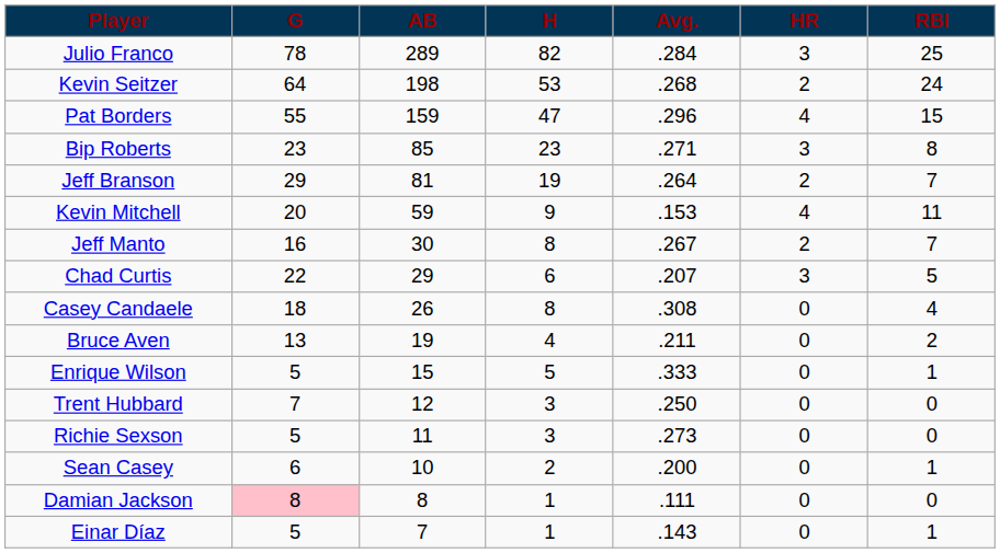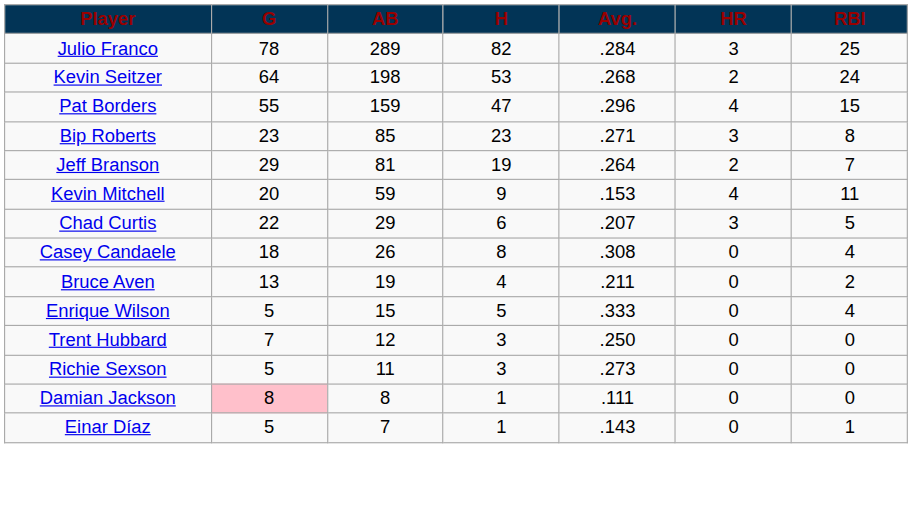 <table class="wikitable sortable">
 <tr>
 <th style="background:#023456;color:#990000;" width="16%">Player</th>
 <th style="background:#023456;color:#990000;" width="9%">G</th>
 <th style="background:#023456;color:#990000;" width="9%">AB</th>
 <th style="background:#023456;color:#990000;" width="9%">H</th>
 <th style="background:#023456;color:#990000;" width="9%">Avg.</th>
 <th style="background:#023456;color:#990000;" width="9%">HR</th>
 <th style="background:#023456;color:#990000;" width="9%">RBI</th>
 </tr>
 <tr align="center">
 <td><a href='#'>Julio Franco</a></td>
 <td>78</td>
 <td>289</td>
 <td>82</td>
 <td>.284</td>
 <td>3</td>
 <td>25</td>
 </tr>
 <tr align="center">
 <td><a href='#'>Kevin Seitzer</a></td>
 <td>64</td>
 <td>198</td>
 <td>53</td>
 <td>.268</td>
 <td>2</td>
 <td>24</td>
 </tr>
 <tr align="center">
 <td><a href='#'>Pat Borders</a></td>
 <td>55</td>
 <td>159</td>
 <td>47</td>
 <td>.296</td>
 <td>4</td>
 <td>15</td>
 </tr>
 <tr align="center">
 <td><a href='#'>Bip Roberts</a></td>
 <td>23</td>
 <td>85</td>
 <td>23</td>
 <td>.271</td>
 <td>3</td>
 <td>8</td>
 </tr>
 <tr align="center">
 <td><a href='#'>Jeff Branson</a></td>
 <td>29</td>
 <td>81</td>
 <td>19</td>
 <td>.264</td>
 <td>2</td>
 <td>7</td>
 </tr>
 <tr align="center">
 <td><a href='#'>Kevin Mitchell</a></td>
 <td>20</td>
 <td>59</td>
 <td>9</td>
 <td>.153</td>
 <td>4</td>
 <td>11</td>
 </tr>
 <tr align="center">
-<td><a href='#'>Jeff Manto</a></td>
-<td>16</td>
-<td>30</td>
-<td>8</td>
-<td>.267</td>
-<td>2</td>
-<td>7</td>
-</tr>
-<tr align="center">
 <td><a href='#'>Chad Curtis</a></td>
 <td>22</td>
 <td>29</td>
 <td>6</td>
 <td>.207</td>
 <td>3</td>
 <td>5</td>
 </tr>
 <tr align="center">
 <td><a href='#'>Casey Candaele</a></td>
 <td>18</td>
 <td>26</td>
 <td>8</td>
 <td>.308</td>
 <td>0</td>
 <td>4</td>
 </tr>
 <tr align="center">
 <td><a href='#'>Bruce Aven</a></td>
 <td>13</td>
 <td>19</td>
 <td>4</td>
 <td>.211</td>
 <td>0</td>
 <td>2</td>
 </tr>
 <tr align="center">
 <td><a href='#'>Enrique Wilson</a></td>
 <td>5</td>
 <td>15</td>
 <td>5</td>
 <td>.333</td>
 <td>0</td>
-<td>1</td>
+<td>4</td>
 </tr>
 <tr align="center">
 <td><a href='#'>Trent Hubbard</a></td>
 <td>7</td>
 <td>12</td>
 <td>3</td>
 <td>.250</td>
 <td>0</td>
 <td>0</td>
 </tr>
 <tr align="center">
 <td><a href='#'>Richie Sexson</a></td>
 <td>5</td>
 <td>11</td>
 <td>3</td>
 <td>.273</td>
 <td>0</td>
 <td>0</td>
 </tr>
 <tr align="center">
-<td><a href='#'>Sean Casey</a></td>
-<td>6</td>
-<td>10</td>
-<td>2</td>
-<td>.200</td>
-<td>0</td>
-<td>1</td>
-</tr>
-<tr align="center">
 <td><a href='#'>Damian Jackson</a></td>
 <td style="background: pink;">8</td>
 <td>8</td>
 <td>1</td>
 <td>.111</td>
 <td>0</td>
 <td>0</td>
 </tr>
 <tr align="center">
 <td><a href='#'>Einar Díaz</a></td>
 <td>5</td>
 <td>7</td>
 <td>1</td>
 <td>.143</td>
 <td>0</td>
 <td>1</td>
 </tr>
 </table>
